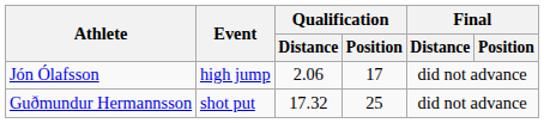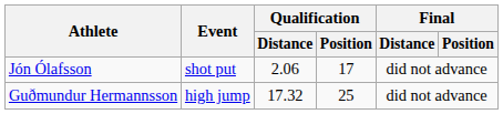 <table class="wikitable" style="font-size:90%">
 <tr>
 <th rowspan="2">Athlete</th>
 <th rowspan="2">Event</th>
 <th colspan="2">Qualification</th>
 <th colspan="2">Final</th>
 </tr>
 <tr style="font-size:95%">
 <th>Distance</th>
 <th>Position</th>
 <th>Distance</th>
 <th>Position</th>
 </tr>
 <tr align=center>
 <td align=left><a href='#'>Jón Ólafsson</a></td>
-<td align=left><a href='#'>high jump</a></td>
+<td align=left><a href='#'>shot put</a></td>
 <td>2.06</td>
 <td>17</td>
 <td colspan=2>did not advance</td>
 </tr>
 <tr align=center>
 <td align=left><a href='#'>Guðmundur Hermannsson</a></td>
-<td align=left><a href='#'>shot put</a></td>
+<td align=left><a href='#'>high jump</a></td>
 <td>17.32</td>
 <td>25</td>
 <td colspan=2>did not advance</td>
 </tr>
 </table>
